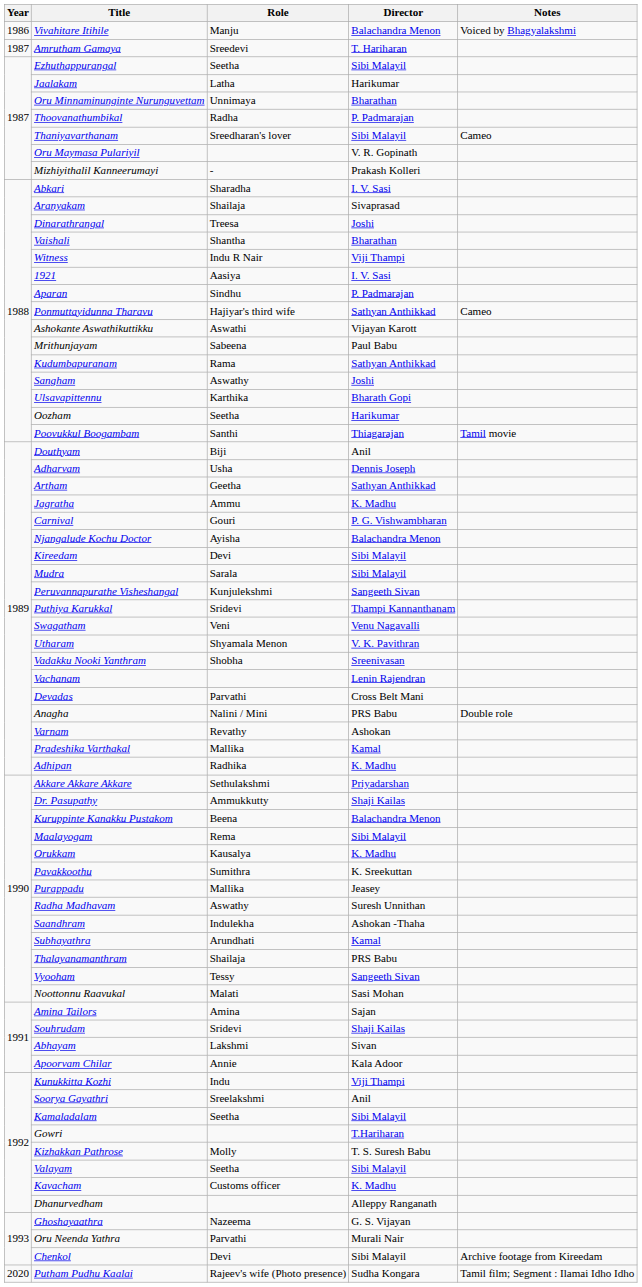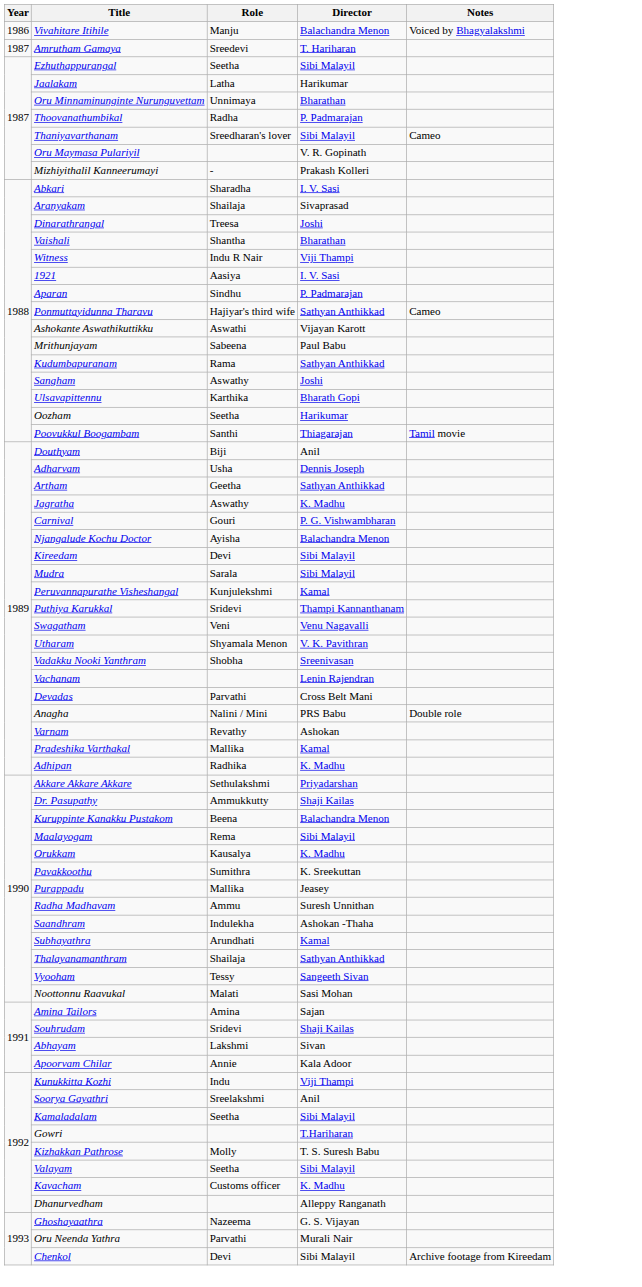 <table class="wikitable sortable">
 <tr>
 <th scope="col">Year</th>
 <th scope="col">Title</th>
 <th scope="col">Role</th>
 <th scope="col">Director</th>
 <th scope="col" class="unsortable">Notes</th>
 </tr>
 <tr>
 <td>1986</td>
 <td><em><a href='#'>Vivahitare Itihile</a></em></td>
 <td>Manju</td>
 <td><a href='#'>Balachandra Menon</a></td>
 <td>Voiced by <a href='#'>Bhagyalakshmi</a></td>
 </tr>
 <tr>
 <td>1987</td>
 <td><em><a href='#'>Amrutham Gamaya</a></em></td>
 <td>Sreedevi</td>
 <td><a href='#'>T. Hariharan</a></td>
 <td></td>
 </tr>
 <tr>
 <td rowspan="7">1987</td>
 <td><em><a href='#'>Ezhuthappurangal</a></em></td>
 <td>Seetha</td>
 <td><a href='#'>Sibi Malayil</a></td>
 <td></td>
 </tr>
 <tr>
 <td><em><a href='#'>Jaalakam</a></em></td>
 <td>Latha</td>
 <td>Harikumar</td>
 <td></td>
 </tr>
 <tr>
 <td><em><a href='#'>Oru Minnaminunginte Nurunguvettam</a></em></td>
 <td>Unnimaya</td>
 <td><a href='#'>Bharathan</a></td>
 <td></td>
 </tr>
 <tr>
 <td><em><a href='#'>Thoovanathumbikal</a></em></td>
 <td>Radha</td>
 <td><a href='#'>P. Padmarajan</a></td>
 <td></td>
 </tr>
 <tr>
 <td><em><a href='#'>Thaniyavarthanam</a></em></td>
 <td>Sreedharan's lover</td>
 <td><a href='#'>Sibi Malayil</a></td>
 <td>Cameo</td>
 </tr>
 <tr>
 <td><em><a href='#'>Oru Maymasa Pulariyil</a></em></td>
 <td></td>
 <td>V. R. Gopinath</td>
 <td></td>
 </tr>
 <tr>
 <td><em>Mizhiyithalil Kanneerumayi</em></td>
 <td>-</td>
 <td>Prakash Kolleri</td>
 <td></td>
 </tr>
 <tr>
 <td rowspan="15">1988</td>
 <td><em><a href='#'>Abkari</a></em></td>
 <td>Sharadha</td>
 <td><a href='#'>I. V. Sasi</a></td>
 <td></td>
 </tr>
 <tr>
 <td><em><a href='#'>Aranyakam</a></em></td>
 <td>Shailaja</td>
 <td>Sivaprasad</td>
 <td></td>
 </tr>
 <tr>
 <td><em><a href='#'>Dinarathrangal</a></em></td>
 <td>Treesa</td>
 <td><a href='#'>Joshi</a></td>
 <td></td>
 </tr>
 <tr>
 <td><em><a href='#'>Vaishali</a></em></td>
 <td>Shantha</td>
 <td><a href='#'>Bharathan</a></td>
 <td></td>
 </tr>
 <tr>
 <td><em><a href='#'>Witness</a></em></td>
 <td>Indu R Nair</td>
 <td><a href='#'>Viji Thampi</a></td>
 <td></td>
 </tr>
 <tr>
 <td><em><a href='#'>1921</a></em></td>
 <td>Aasiya</td>
 <td><a href='#'>I. V. Sasi</a></td>
 <td></td>
 </tr>
 <tr>
 <td><em><a href='#'>Aparan</a></em></td>
 <td>Sindhu</td>
 <td><a href='#'>P. Padmarajan</a></td>
 <td></td>
 </tr>
 <tr>
 <td><em><a href='#'>Ponmuttayidunna Tharavu</a></em></td>
 <td>Hajiyar's third wife</td>
 <td><a href='#'>Sathyan Anthikkad</a></td>
 <td>Cameo</td>
 </tr>
 <tr>
 <td><em>Ashokante Aswathikuttikku</em></td>
 <td>Aswathi</td>
 <td>Vijayan Karott</td>
 <td></td>
 </tr>
 <tr>
 <td><em>Mrithunjayam</em></td>
 <td>Sabeena</td>
 <td>Paul Babu</td>
 <td></td>
 </tr>
 <tr>
 <td><em><a href='#'>Kudumbapuranam</a></em></td>
 <td>Rama</td>
 <td><a href='#'>Sathyan Anthikkad</a></td>
 <td></td>
 </tr>
 <tr>
 <td><em><a href='#'>Sangham</a></em></td>
 <td>Aswathy</td>
 <td><a href='#'>Joshi</a></td>
 <td></td>
 </tr>
 <tr>
 <td><em><a href='#'>Ulsavapittennu</a></em></td>
 <td>Karthika</td>
 <td><a href='#'>Bharath Gopi</a></td>
 <td></td>
 </tr>
 <tr>
 <td><em>Oozham</em></td>
 <td>Seetha</td>
 <td><a href='#'>Harikumar</a></td>
 <td></td>
 </tr>
 <tr>
 <td><em><a href='#'>Poovukkul Boogambam</a></em></td>
 <td>Santhi</td>
 <td><a href='#'>Thiagarajan</a></td>
 <td><a href='#'>Tamil</a> movie</td>
 </tr>
 <tr>
 <td rowspan="19">1989</td>
 <td><em><a href='#'>Douthyam</a></em></td>
 <td>Biji</td>
 <td>Anil</td>
 <td></td>
 </tr>
 <tr>
 <td><em><a href='#'>Adharvam</a></em></td>
 <td>Usha</td>
 <td><a href='#'>Dennis Joseph</a></td>
 <td></td>
 </tr>
 <tr>
 <td><em><a href='#'>Artham</a></em></td>
 <td>Geetha</td>
 <td><a href='#'>Sathyan Anthikkad</a></td>
 <td></td>
 </tr>
 <tr>
 <td><em><a href='#'>Jagratha</a></em></td>
-<td>Ammu</td>
+<td>Aswathy</td>
 <td><a href='#'>K. Madhu</a></td>
 <td></td>
 </tr>
 <tr>
 <td><em><a href='#'>Carnival</a></em></td>
 <td>Gouri</td>
 <td><a href='#'>P. G. Vishwambharan</a></td>
 <td></td>
 </tr>
 <tr>
 <td><em><a href='#'>Njangalude Kochu Doctor</a></em></td>
 <td>Ayisha</td>
 <td><a href='#'>Balachandra Menon</a></td>
 <td></td>
 </tr>
 <tr>
 <td><em><a href='#'>Kireedam</a></em></td>
 <td>Devi</td>
 <td><a href='#'>Sibi Malayil</a></td>
 <td></td>
 </tr>
 <tr>
 <td><em><a href='#'>Mudra</a></em></td>
 <td>Sarala</td>
 <td><a href='#'>Sibi Malayil</a></td>
 <td></td>
 </tr>
 <tr>
 <td><em><a href='#'>Peruvannapurathe Visheshangal</a></em></td>
 <td>Kunjulekshmi</td>
-<td><a href='#'>Sangeeth Sivan</a></td>
+<td><a href='#'>Kamal</a></td>
 <td></td>
 </tr>
 <tr>
 <td><em><a href='#'>Puthiya Karukkal</a></em></td>
 <td>Sridevi</td>
 <td><a href='#'>Thampi Kannanthanam</a></td>
 <td></td>
 </tr>
 <tr>
 <td><em><a href='#'>Swagatham</a></em></td>
 <td>Veni</td>
 <td><a href='#'>Venu Nagavalli</a></td>
 <td></td>
 </tr>
 <tr>
 <td><em><a href='#'>Utharam</a></em></td>
 <td>Shyamala Menon</td>
 <td><a href='#'>V. K. Pavithran</a></td>
 <td></td>
 </tr>
 <tr>
 <td><em><a href='#'>Vadakku Nooki Yanthram</a></em></td>
 <td>Shobha</td>
 <td><a href='#'>Sreenivasan</a></td>
 <td></td>
 </tr>
 <tr>
 <td><em><a href='#'>Vachanam</a></em></td>
 <td></td>
 <td><a href='#'>Lenin Rajendran</a></td>
 <td></td>
 </tr>
 <tr>
 <td><em><a href='#'>Devadas</a></em></td>
 <td>Parvathi</td>
 <td>Cross Belt Mani</td>
 <td></td>
 </tr>
 <tr>
 <td><em>Anagha</em></td>
 <td>Nalini / Mini</td>
 <td>PRS Babu</td>
 <td>Double role</td>
 </tr>
 <tr>
 <td><em><a href='#'>Varnam</a></em></td>
 <td>Revathy</td>
 <td>Ashokan</td>
 <td></td>
 </tr>
 <tr>
 <td><em><a href='#'>Pradeshika Varthakal</a></em></td>
 <td>Mallika</td>
 <td><a href='#'>Kamal</a></td>
 <td></td>
 </tr>
 <tr>
 <td><em><a href='#'>Adhipan</a></em></td>
 <td>Radhika</td>
 <td><a href='#'>K. Madhu</a></td>
 <td></td>
 </tr>
 <tr>
 <td rowspan="13">1990</td>
 <td><em><a href='#'>Akkare Akkare Akkare</a></em></td>
 <td>Sethulakshmi</td>
 <td><a href='#'>Priyadarshan</a></td>
 <td></td>
 </tr>
 <tr>
 <td><em><a href='#'>Dr. Pasupathy</a></em></td>
 <td>Ammukkutty</td>
 <td><a href='#'>Shaji Kailas</a></td>
 <td></td>
 </tr>
 <tr>
 <td><em><a href='#'>Kuruppinte Kanakku Pustakom</a></em></td>
 <td>Beena</td>
 <td><a href='#'>Balachandra Menon</a></td>
 <td></td>
 </tr>
 <tr>
 <td><em><a href='#'>Maalayogam</a></em></td>
 <td>Rema</td>
 <td><a href='#'>Sibi Malayil</a></td>
 <td></td>
 </tr>
 <tr>
 <td><em><a href='#'>Orukkam</a></em></td>
 <td>Kausalya</td>
 <td><a href='#'>K. Madhu</a></td>
 <td></td>
 </tr>
 <tr>
 <td><em><a href='#'>Pavakkoothu</a></em></td>
 <td>Sumithra</td>
 <td>K. Sreekuttan</td>
 <td></td>
 </tr>
 <tr>
 <td><em><a href='#'>Purappadu</a></em></td>
 <td>Mallika</td>
 <td>Jeasey</td>
 <td></td>
 </tr>
 <tr>
 <td><em><a href='#'>Radha Madhavam</a></em></td>
-<td>Aswathy</td>
+<td>Ammu</td>
 <td>Suresh Unnithan</td>
 <td></td>
 </tr>
 <tr>
 <td><em><a href='#'>Saandhram</a></em></td>
 <td>Indulekha</td>
 <td>Ashokan -Thaha</td>
 <td></td>
 </tr>
 <tr>
 <td><em><a href='#'>Subhayathra</a></em></td>
 <td>Arundhati</td>
 <td><a href='#'>Kamal</a></td>
 <td></td>
 </tr>
 <tr>
 <td><em><a href='#'>Thalayanamanthram</a></em></td>
 <td>Shailaja</td>
-<td>PRS Babu</td>
+<td><a href='#'>Sathyan Anthikkad</a></td>
 <td></td>
 </tr>
 <tr>
 <td><em><a href='#'>Vyooham</a></em></td>
 <td>Tessy</td>
 <td><a href='#'>Sangeeth Sivan</a></td>
 <td></td>
 </tr>
 <tr>
 <td><em>Noottonnu Raavukal</em></td>
 <td>Malati</td>
 <td>Sasi Mohan</td>
 <td></td>
 </tr>
 <tr>
 <td rowspan="4">1991</td>
 <td><em><a href='#'>Amina Tailors</a></em></td>
 <td>Amina</td>
 <td>Sajan</td>
 <td></td>
 </tr>
 <tr>
 <td><em><a href='#'>Souhrudam</a></em></td>
 <td>Sridevi</td>
 <td><a href='#'>Shaji Kailas</a></td>
 <td></td>
 </tr>
 <tr>
 <td><em><a href='#'>Abhayam</a></em></td>
 <td>Lakshmi</td>
 <td>Sivan</td>
 <td></td>
 </tr>
 <tr>
 <td><em><a href='#'>Apoorvam Chilar</a></em></td>
 <td>Annie</td>
 <td>Kala Adoor</td>
 <td></td>
 </tr>
 <tr>
 <td rowspan="8">1992</td>
 <td><em><a href='#'>Kunukkitta Kozhi</a></em></td>
 <td>Indu</td>
 <td><a href='#'>Viji Thampi</a></td>
 <td></td>
 </tr>
 <tr>
 <td><em><a href='#'>Soorya Gayathri</a></em></td>
 <td>Sreelakshmi</td>
 <td>Anil</td>
 <td></td>
 </tr>
 <tr>
 <td><em><a href='#'>Kamaladalam</a></em></td>
 <td>Seetha</td>
 <td><a href='#'>Sibi Malayil</a></td>
 <td></td>
 </tr>
 <tr>
 <td><em>Gowri</em></td>
 <td></td>
 <td><a href='#'>T.Hariharan</a></td>
 <td></td>
 </tr>
 <tr>
 <td><em><a href='#'>Kizhakkan Pathrose</a></em></td>
 <td>Molly</td>
 <td>T. S. Suresh Babu</td>
 <td></td>
 </tr>
 <tr>
 <td><em><a href='#'>Valayam</a></em></td>
 <td>Seetha</td>
 <td><a href='#'>Sibi Malayil</a></td>
 <td></td>
 </tr>
 <tr>
 <td><em><a href='#'>Kavacham</a></em></td>
 <td>Customs officer</td>
 <td><a href='#'>K. Madhu</a></td>
 <td></td>
 </tr>
 <tr>
 <td><em>Dhanurvedham</em></td>
 <td></td>
 <td>Alleppy Ranganath</td>
 <td></td>
 </tr>
 <tr>
 <td rowspan="3">1993</td>
 <td><em><a href='#'>Ghoshayaathra</a></em></td>
 <td>Nazeema</td>
 <td>G. S. Vijayan</td>
 <td></td>
 </tr>
 <tr>
 <td><em>Oru Neenda Yathra</em></td>
 <td>Parvathi</td>
 <td>Murali Nair</td>
 <td></td>
 </tr>
 <tr>
 <td><em><a href='#'>Chenkol</a></em></td>
 <td>Devi</td>
 <td>Sibi Malayil</td>
 <td>Archive footage from Kireedam</td>
 </tr>
-<tr>
-<td>2020</td>
-<td><em><a href='#'>Putham Pudhu Kaalai</a></em></td>
-<td>Rajeev's wife (Photo presence)</td>
-<td>Sudha Kongara</td>
-<td>Tamil film; Segment : Ilamai Idho Idho</td>
-</tr>
 </table>
